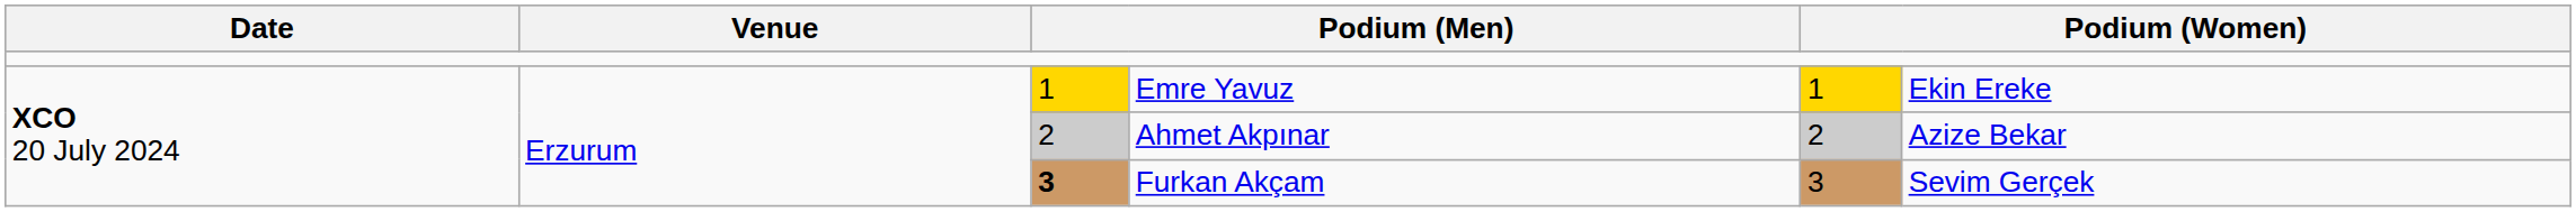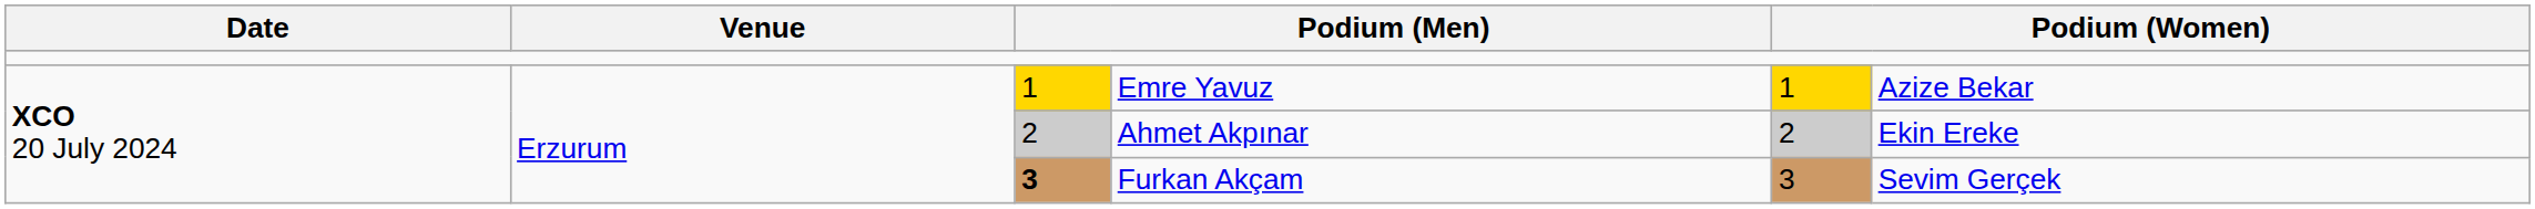 <table class="wikitable" width=70%>
 <tr>
 <th>Date</th>
 <th width=20%>Venue</th>
 <th colspan=2 width=30%>Podium (Men)</th>
 <th colspan=2 width=30%>Podium (Women)</th>
 </tr>
 <tr>
 <td colspan=6></td>
 </tr>
 <tr>
 <td rowspan=3><strong>XCO</strong> <br> 20 July 2024</td>
 <td rowspan=3><br><a href='#'>Erzurum</a></td>
 <td bgcolor=FFD700>1</td>
 <td><a href='#'>Emre Yavuz</a></td>
 <td bgcolor=FFD700>1</td>
-<td><a href='#'>Ekin Ereke</a></td>
+<td><a href='#'>Azize Bekar</a></td>
 </tr>
 <tr>
 <td bgcolor=CCCCCC>2</td>
 <td><a href='#'>Ahmet Akpınar</a></td>
 <td bgcolor=CCCCCC>2</td>
-<td><a href='#'>Azize Bekar</a></td>
+<td><a href='#'>Ekin Ereke</a></td>
 </tr>
 <tr>
 <td bgcolor=CC9966><strong>3</strong></td>
 <td><a href='#'>Furkan Akçam</a></td>
 <td bgcolor=CC9966>3</td>
 <td><a href='#'>Sevim Gerçek</a></td>
 </tr>
 </table>
